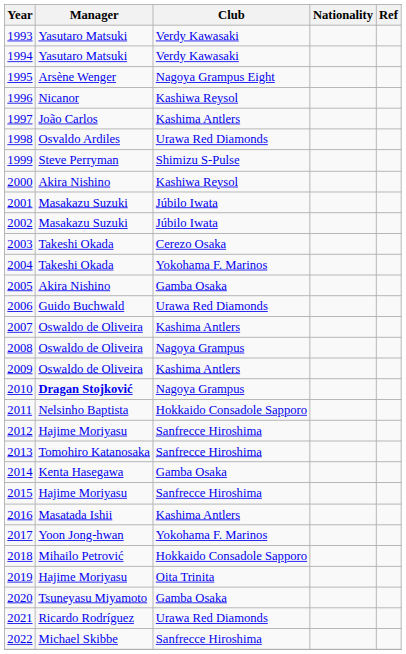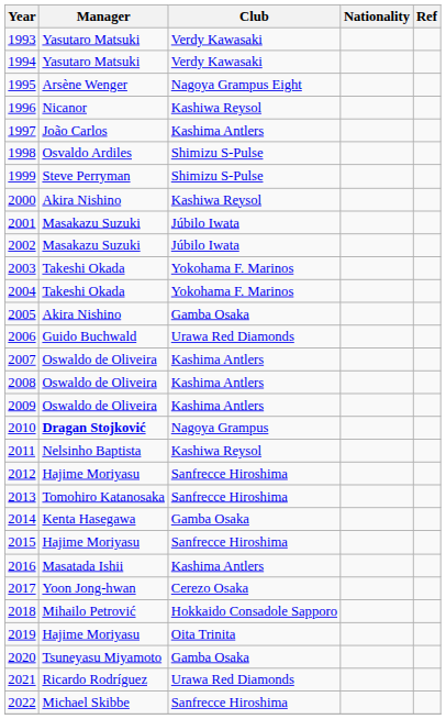 <table class="wikitable" style="font-size: 95%;">
 <tr>
 <th>Year</th>
 <th>Manager</th>
 <th>Club</th>
 <th>Nationality</th>
 <th>Ref</th>
 </tr>
 <tr>
 <td><a href='#'>1993</a></td>
 <td><a href='#'>Yasutaro Matsuki</a></td>
 <td><a href='#'>Verdy Kawasaki</a></td>
 <td></td>
 <td></td>
 </tr>
 <tr>
 <td><a href='#'>1994</a></td>
 <td><a href='#'>Yasutaro Matsuki</a></td>
 <td><a href='#'>Verdy Kawasaki</a></td>
 <td></td>
 <td></td>
 </tr>
 <tr>
 <td><a href='#'>1995</a></td>
 <td><a href='#'>Arsène Wenger</a></td>
 <td><a href='#'>Nagoya Grampus Eight</a></td>
 <td></td>
 <td></td>
 </tr>
 <tr>
 <td><a href='#'>1996</a></td>
 <td><a href='#'>Nicanor</a></td>
 <td><a href='#'>Kashiwa Reysol</a></td>
 <td></td>
 <td></td>
 </tr>
 <tr>
 <td><a href='#'>1997</a></td>
 <td><a href='#'>João Carlos</a></td>
 <td><a href='#'>Kashima Antlers</a></td>
 <td></td>
 <td></td>
 </tr>
 <tr>
 <td><a href='#'>1998</a></td>
 <td><a href='#'>Osvaldo Ardiles</a></td>
-<td><a href='#'>Urawa Red Diamonds</a></td>
+<td><a href='#'>Shimizu S-Pulse</a></td>
 <td></td>
 <td></td>
 </tr>
 <tr>
 <td><a href='#'>1999</a></td>
 <td><a href='#'>Steve Perryman</a></td>
 <td><a href='#'>Shimizu S-Pulse</a></td>
 <td></td>
 <td></td>
 </tr>
 <tr>
 <td><a href='#'>2000</a></td>
 <td><a href='#'>Akira Nishino</a></td>
 <td><a href='#'>Kashiwa Reysol</a></td>
 <td></td>
 <td></td>
 </tr>
 <tr>
 <td><a href='#'>2001</a></td>
 <td><a href='#'>Masakazu Suzuki</a></td>
 <td><a href='#'>Júbilo Iwata</a></td>
 <td></td>
 <td></td>
 </tr>
 <tr>
 <td><a href='#'>2002</a></td>
 <td><a href='#'>Masakazu Suzuki</a></td>
 <td><a href='#'>Júbilo Iwata</a></td>
 <td></td>
 <td></td>
 </tr>
 <tr>
 <td><a href='#'>2003</a></td>
 <td><a href='#'>Takeshi Okada</a></td>
-<td><a href='#'>Cerezo Osaka</a></td>
+<td><a href='#'>Yokohama F. Marinos</a></td>
 <td></td>
 <td></td>
 </tr>
 <tr>
 <td><a href='#'>2004</a></td>
 <td><a href='#'>Takeshi Okada</a></td>
 <td><a href='#'>Yokohama F. Marinos</a></td>
 <td></td>
 <td></td>
 </tr>
 <tr>
 <td><a href='#'>2005</a></td>
 <td><a href='#'>Akira Nishino</a></td>
 <td><a href='#'>Gamba Osaka</a></td>
 <td></td>
 <td></td>
 </tr>
 <tr>
 <td><a href='#'>2006</a></td>
 <td><a href='#'>Guido Buchwald</a></td>
 <td><a href='#'>Urawa Red Diamonds</a></td>
 <td></td>
 <td></td>
 </tr>
 <tr>
 <td><a href='#'>2007</a></td>
 <td><a href='#'>Oswaldo de Oliveira</a></td>
 <td><a href='#'>Kashima Antlers</a></td>
 <td></td>
 <td></td>
 </tr>
 <tr>
 <td><a href='#'>2008</a></td>
 <td><a href='#'>Oswaldo de Oliveira</a></td>
-<td><a href='#'>Nagoya Grampus</a></td>
+<td><a href='#'>Kashima Antlers</a></td>
 <td></td>
 <td></td>
 </tr>
 <tr>
 <td><a href='#'>2009</a></td>
 <td><a href='#'>Oswaldo de Oliveira</a></td>
 <td><a href='#'>Kashima Antlers</a></td>
 <td></td>
 <td></td>
 </tr>
 <tr>
 <td><a href='#'>2010</a></td>
 <td><strong><a href='#'>Dragan Stojković</a></strong></td>
 <td><a href='#'>Nagoya Grampus</a></td>
 <td></td>
 <td></td>
 </tr>
 <tr>
 <td><a href='#'>2011</a></td>
 <td><a href='#'>Nelsinho Baptista</a></td>
-<td><a href='#'>Hokkaido Consadole Sapporo</a></td>
+<td><a href='#'>Kashiwa Reysol</a></td>
 <td></td>
 <td></td>
 </tr>
 <tr>
 <td><a href='#'>2012</a></td>
 <td><a href='#'>Hajime Moriyasu</a></td>
 <td><a href='#'>Sanfrecce Hiroshima</a></td>
 <td></td>
 <td></td>
 </tr>
 <tr>
 <td><a href='#'>2013</a></td>
 <td><a href='#'>Tomohiro Katanosaka</a></td>
 <td><a href='#'>Sanfrecce Hiroshima</a></td>
 <td></td>
 <td></td>
 </tr>
 <tr>
 <td><a href='#'>2014</a></td>
 <td><a href='#'>Kenta Hasegawa</a></td>
 <td><a href='#'>Gamba Osaka</a></td>
 <td></td>
 <td></td>
 </tr>
 <tr>
 <td><a href='#'>2015</a></td>
 <td><a href='#'>Hajime Moriyasu</a></td>
 <td><a href='#'>Sanfrecce Hiroshima</a></td>
 <td></td>
 <td></td>
 </tr>
 <tr>
 <td><a href='#'>2016</a></td>
 <td><a href='#'>Masatada Ishii</a></td>
 <td><a href='#'>Kashima Antlers</a></td>
 <td></td>
 <td></td>
 </tr>
 <tr>
 <td><a href='#'>2017</a></td>
 <td><a href='#'>Yoon Jong-hwan</a></td>
-<td><a href='#'>Yokohama F. Marinos</a></td>
+<td><a href='#'>Cerezo Osaka</a></td>
 <td></td>
 <td></td>
 </tr>
 <tr>
 <td><a href='#'>2018</a></td>
 <td><a href='#'>Mihailo Petrović</a></td>
 <td><a href='#'>Hokkaido Consadole Sapporo</a></td>
 <td></td>
 <td></td>
 </tr>
 <tr>
 <td><a href='#'>2019</a></td>
 <td><a href='#'>Hajime Moriyasu</a></td>
 <td><a href='#'>Oita Trinita</a></td>
 <td></td>
 <td></td>
 </tr>
 <tr>
 <td><a href='#'>2020</a></td>
 <td><a href='#'>Tsuneyasu Miyamoto</a></td>
 <td><a href='#'>Gamba Osaka</a></td>
 <td></td>
 <td></td>
 </tr>
 <tr>
 <td><a href='#'>2021</a></td>
 <td><a href='#'>Ricardo Rodríguez</a></td>
 <td><a href='#'>Urawa Red Diamonds</a></td>
 <td></td>
 </tr>
 <tr>
 <td><a href='#'>2022</a></td>
 <td><a href='#'>Michael Skibbe</a></td>
 <td><a href='#'>Sanfrecce Hiroshima</a></td>
 <td></td>
 <td></td>
 </tr>
 <tr>
 </tr>
 </table>
